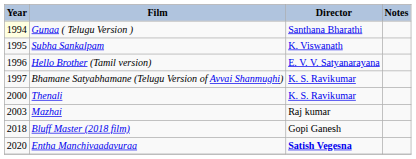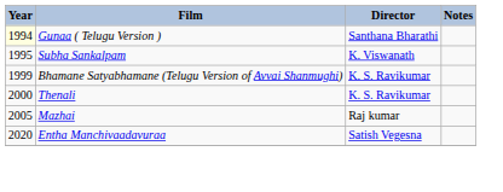 <table class="wikitable" style="font-size:90%">
 <tr style="text-align:center;">
 <th style="text-align:center; background:#b0c4de;">Year</th>
 <th style="text-align:center; background:#b0c4de;">Film</th>
 <th style="text-align:center; background:#b0c4de;">Director</th>
 <th style="text-align:center; background:#b0c4de;">Notes</th>
 </tr>
 <tr>
 <td style="background: lightyellow;">1994</td>
 <td><em><a href='#'>Gunaa</a> ( Telugu Version )</em></td>
 <td><a href='#'>Santhana Bharathi</a></td>
 <td></td>
 </tr>
 <tr>
 <td>1995</td>
 <td><em><a href='#'>Subha Sankalpam</a></em></td>
 <td><a href='#'>K. Viswanath</a></td>
 <td></td>
 </tr>
 <tr>
-<td>1996</td>
-<td><em><a href='#'>Hello Brother</a> (Tamil version)</em></td>
-<td><a href='#'>E. V. V. Satyanarayana</a></td>
-<td></td>
-</tr>
-<tr>
-<td>1997</td>
+<td>1999</td>
 <td><em>Bhamane Satyabhamane (Telugu Version of <a href='#'>Avvai Shanmughi</a>)</em></td>
 <td><a href='#'>K. S. Ravikumar</a></td>
 <td></td>
 </tr>
 <tr>
 <td>2000</td>
 <td><em><a href='#'>Thenali</a></em></td>
 <td><a href='#'>K. S. Ravikumar</a></td>
 <td></td>
 </tr>
 <tr>
-<td>2003</td>
+<td>2005</td>
 <td><em><a href='#'>Mazhai</a></em></td>
 <td>Raj kumar</td>
 <td></td>
 </tr>
 <tr>
-<td>2018</td>
-<td><em><a href='#'>Bluff Master (2018 film)</a></em></td>
-<td>Gopi Ganesh</td>
-<td></td>
-</tr>
-<tr>
 <td>2020</td>
 <td><em><a href='#'>Entha Manchivaadavuraa</a></em></td>
-<td><strong><a href='#'>Satish Vegesna</a></strong></td>
+<td><a href='#'>Satish Vegesna</a></td>
 <td></td>
 </tr>
 <tr>
 </tr>
 </table>
